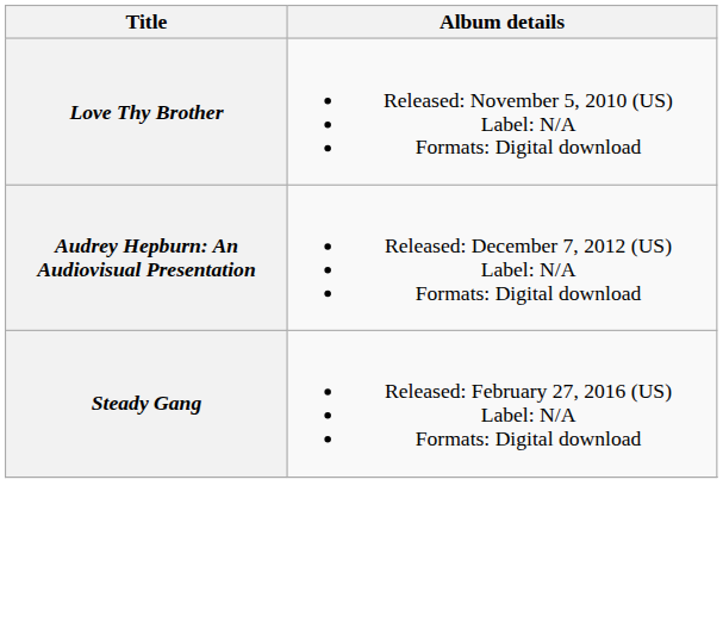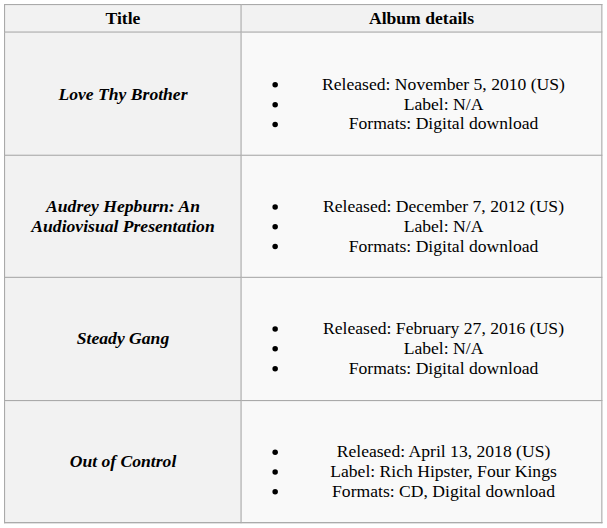 <table class="wikitable plainrowheaders" style="text-align:center;" border="1">
 <tr>
 <th scope="col" style="width:13em;">Title</th>
 <th scope="col" style="width:20em;">Album details</th>
 </tr>
 <tr>
 <th scope="row"><em>Love Thy Brother</em></th>
 <td><br><ul><li>Released: November 5, 2010 <span>(US)</span></li><li>Label: N/A</li><li>Formats: Digital download</li></ul></td>
 </tr>
 <tr>
 <th scope="row"><em>Audrey Hepburn: An Audiovisual Presentation</em></th>
 <td><br><ul><li>Released: December 7, 2012 <span>(US)</span></li><li>Label: N/A</li><li>Formats: Digital download</li></ul></td>
 </tr>
 <tr>
 <th scope="row"><em>Steady Gang</em></th>
 <td><br><ul><li>Released: February 27, 2016 <span>(US)</span></li><li>Label: N/A</li><li>Formats: Digital download</li></ul></td>
 </tr>
 <tr>
+<th scope="row"><em>Out of Control</em></th>
+<td><br><ul><li>Released: April 13, 2018 <span>(US)</span></li><li>Label: Rich Hipster, Four Kings</li><li>Formats: CD, Digital download</li></ul></td>
+</tr>
+<tr>
 </tr>
 </table>
